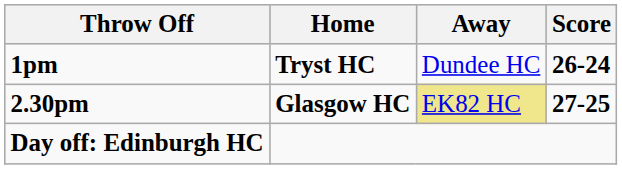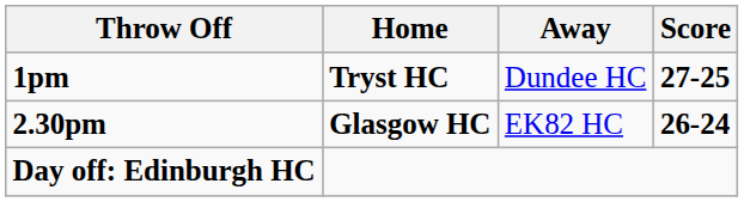 <table class="wikitable">
 <tr>
 <th><strong>Throw Off</strong></th>
 <th><strong>Home</strong></th>
 <th><strong>Away</strong></th>
 <th><strong>Score</strong></th>
 </tr>
 <tr>
 <td><strong>1pm</strong></td>
 <td><strong>Tryst HC</strong></td>
 <td><a href='#'>Dundee HC</a></td>
-<td><strong>26-24</strong></td>
+<td><strong>27-25</strong></td>
 </tr>
 <tr>
 <td><strong>2.30pm</strong></td>
 <td><strong>Glasgow HC</strong></td>
-<td style="background: khaki;"><a href='#'>EK82 HC</a></td>
-<td><strong>27-25</strong></td>
+<td><a href='#'>EK82 HC</a></td>
+<td><strong>26-24</strong></td>
 </tr>
 <tr>
 <td><strong>Day off: Edinburgh HC</strong></td>
 </tr>
 </table>
